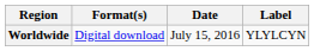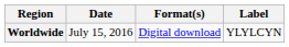 <table class="wikitable plainrowheaders">
 <tr>
 <th scope="col">Region</th>
+<th scope="col">Date</th>
 <th scope="col">Format(s)</th>
-<th scope="col">Date</th>
 <th scope="col">Label</th>
 </tr>
 <tr>
 <th scope="row">Worldwide</th>
+<td>July 15, 2016</td>
 <td><a href='#'>Digital download</a></td>
-<td>July 15, 2016</td>
 <td>YLYLCYN</td>
 </tr>
 </table>
